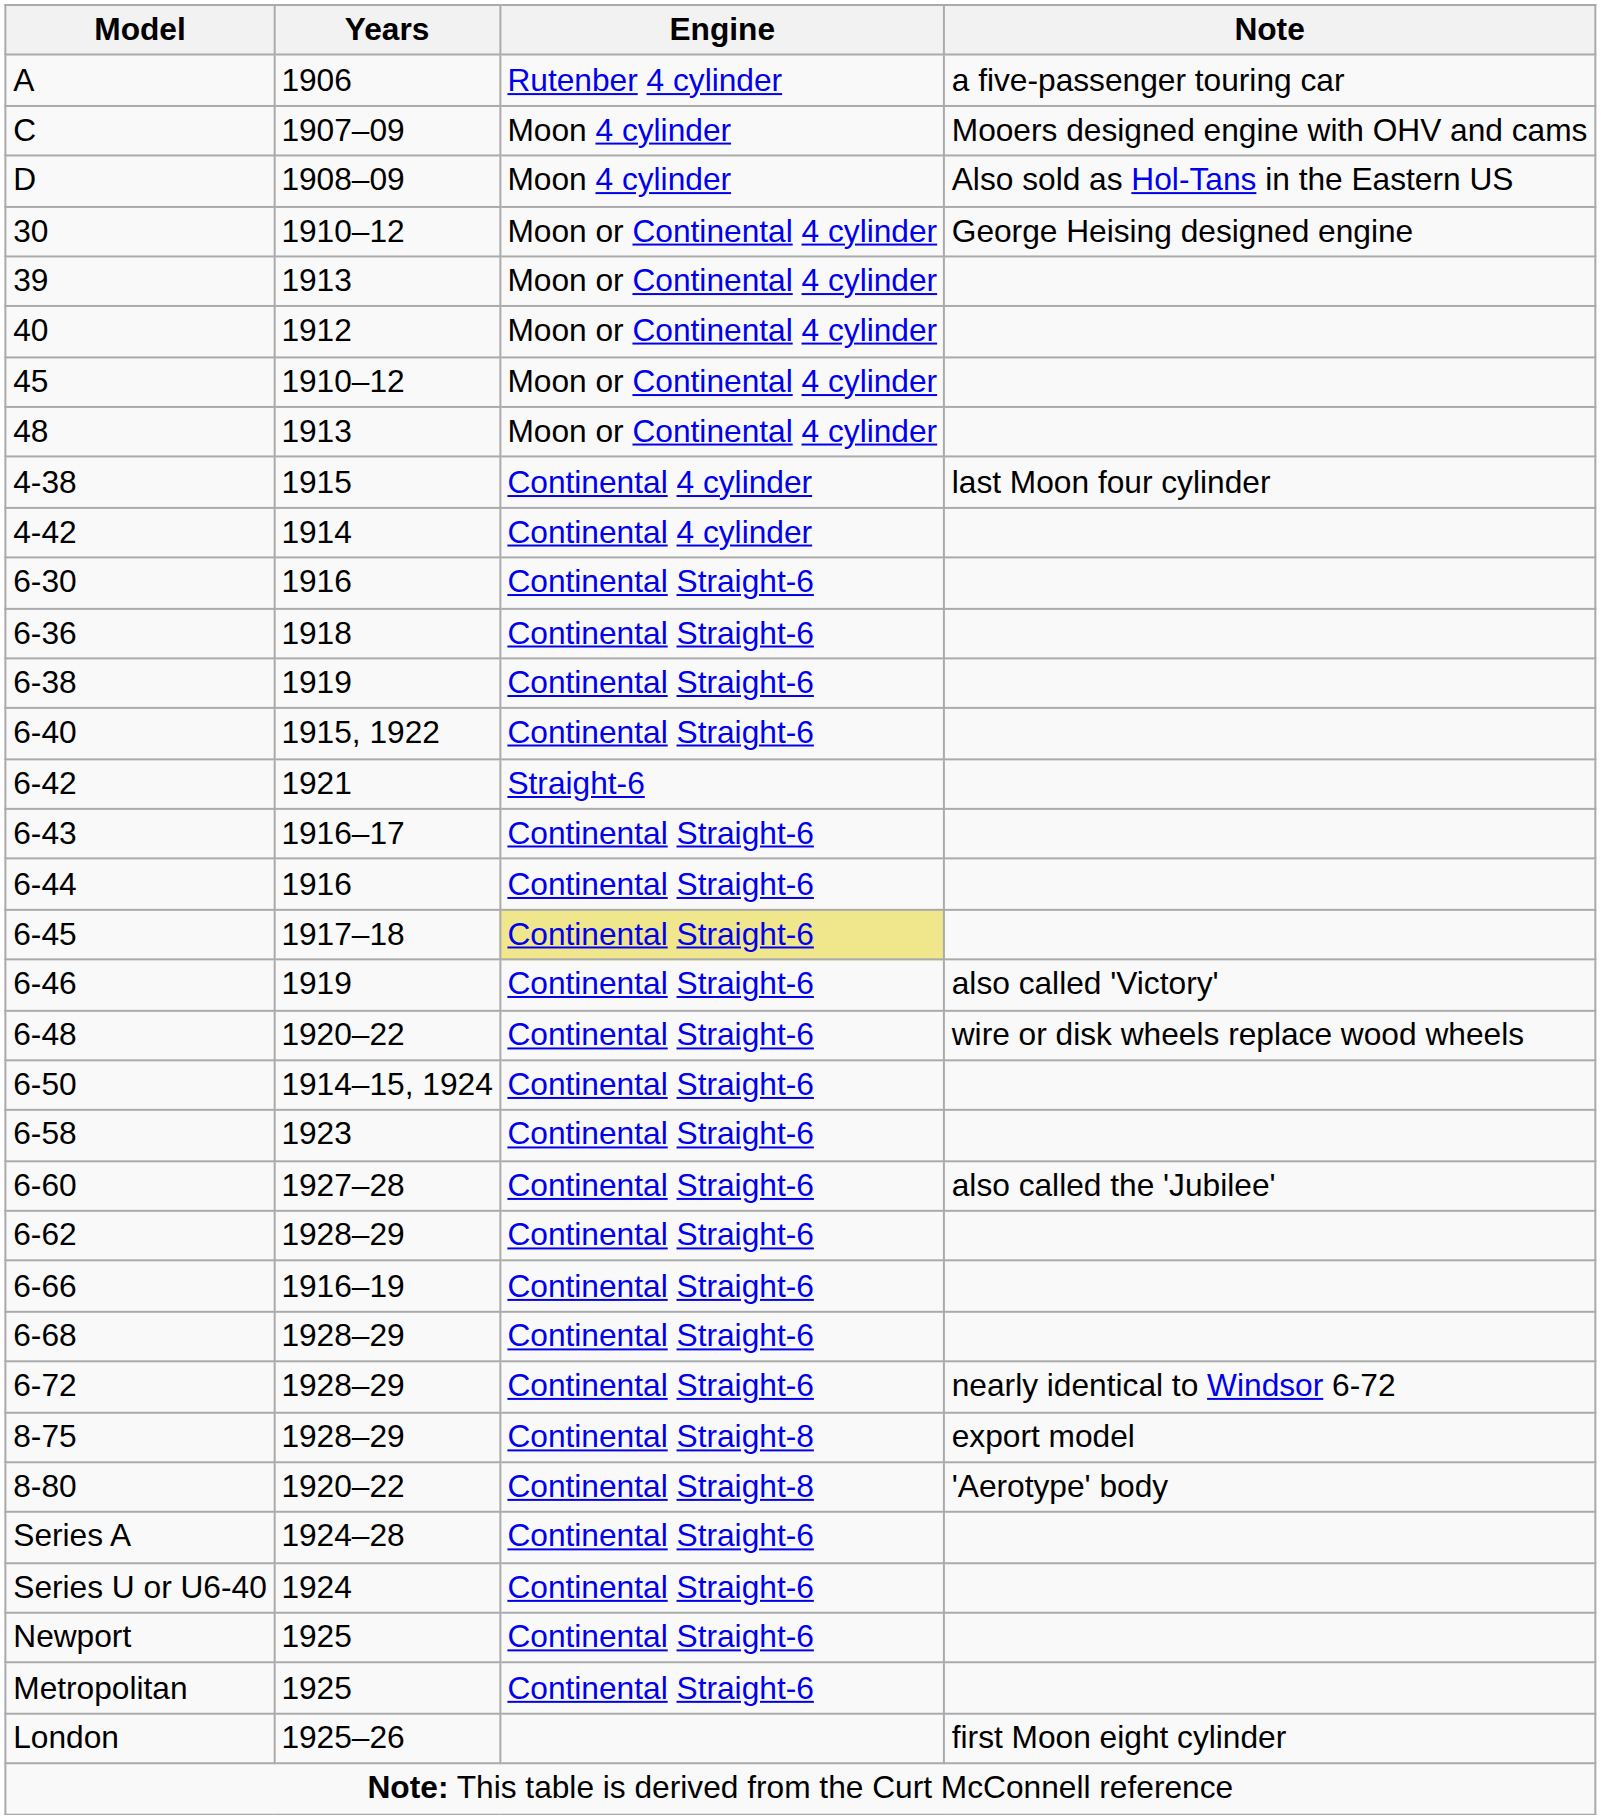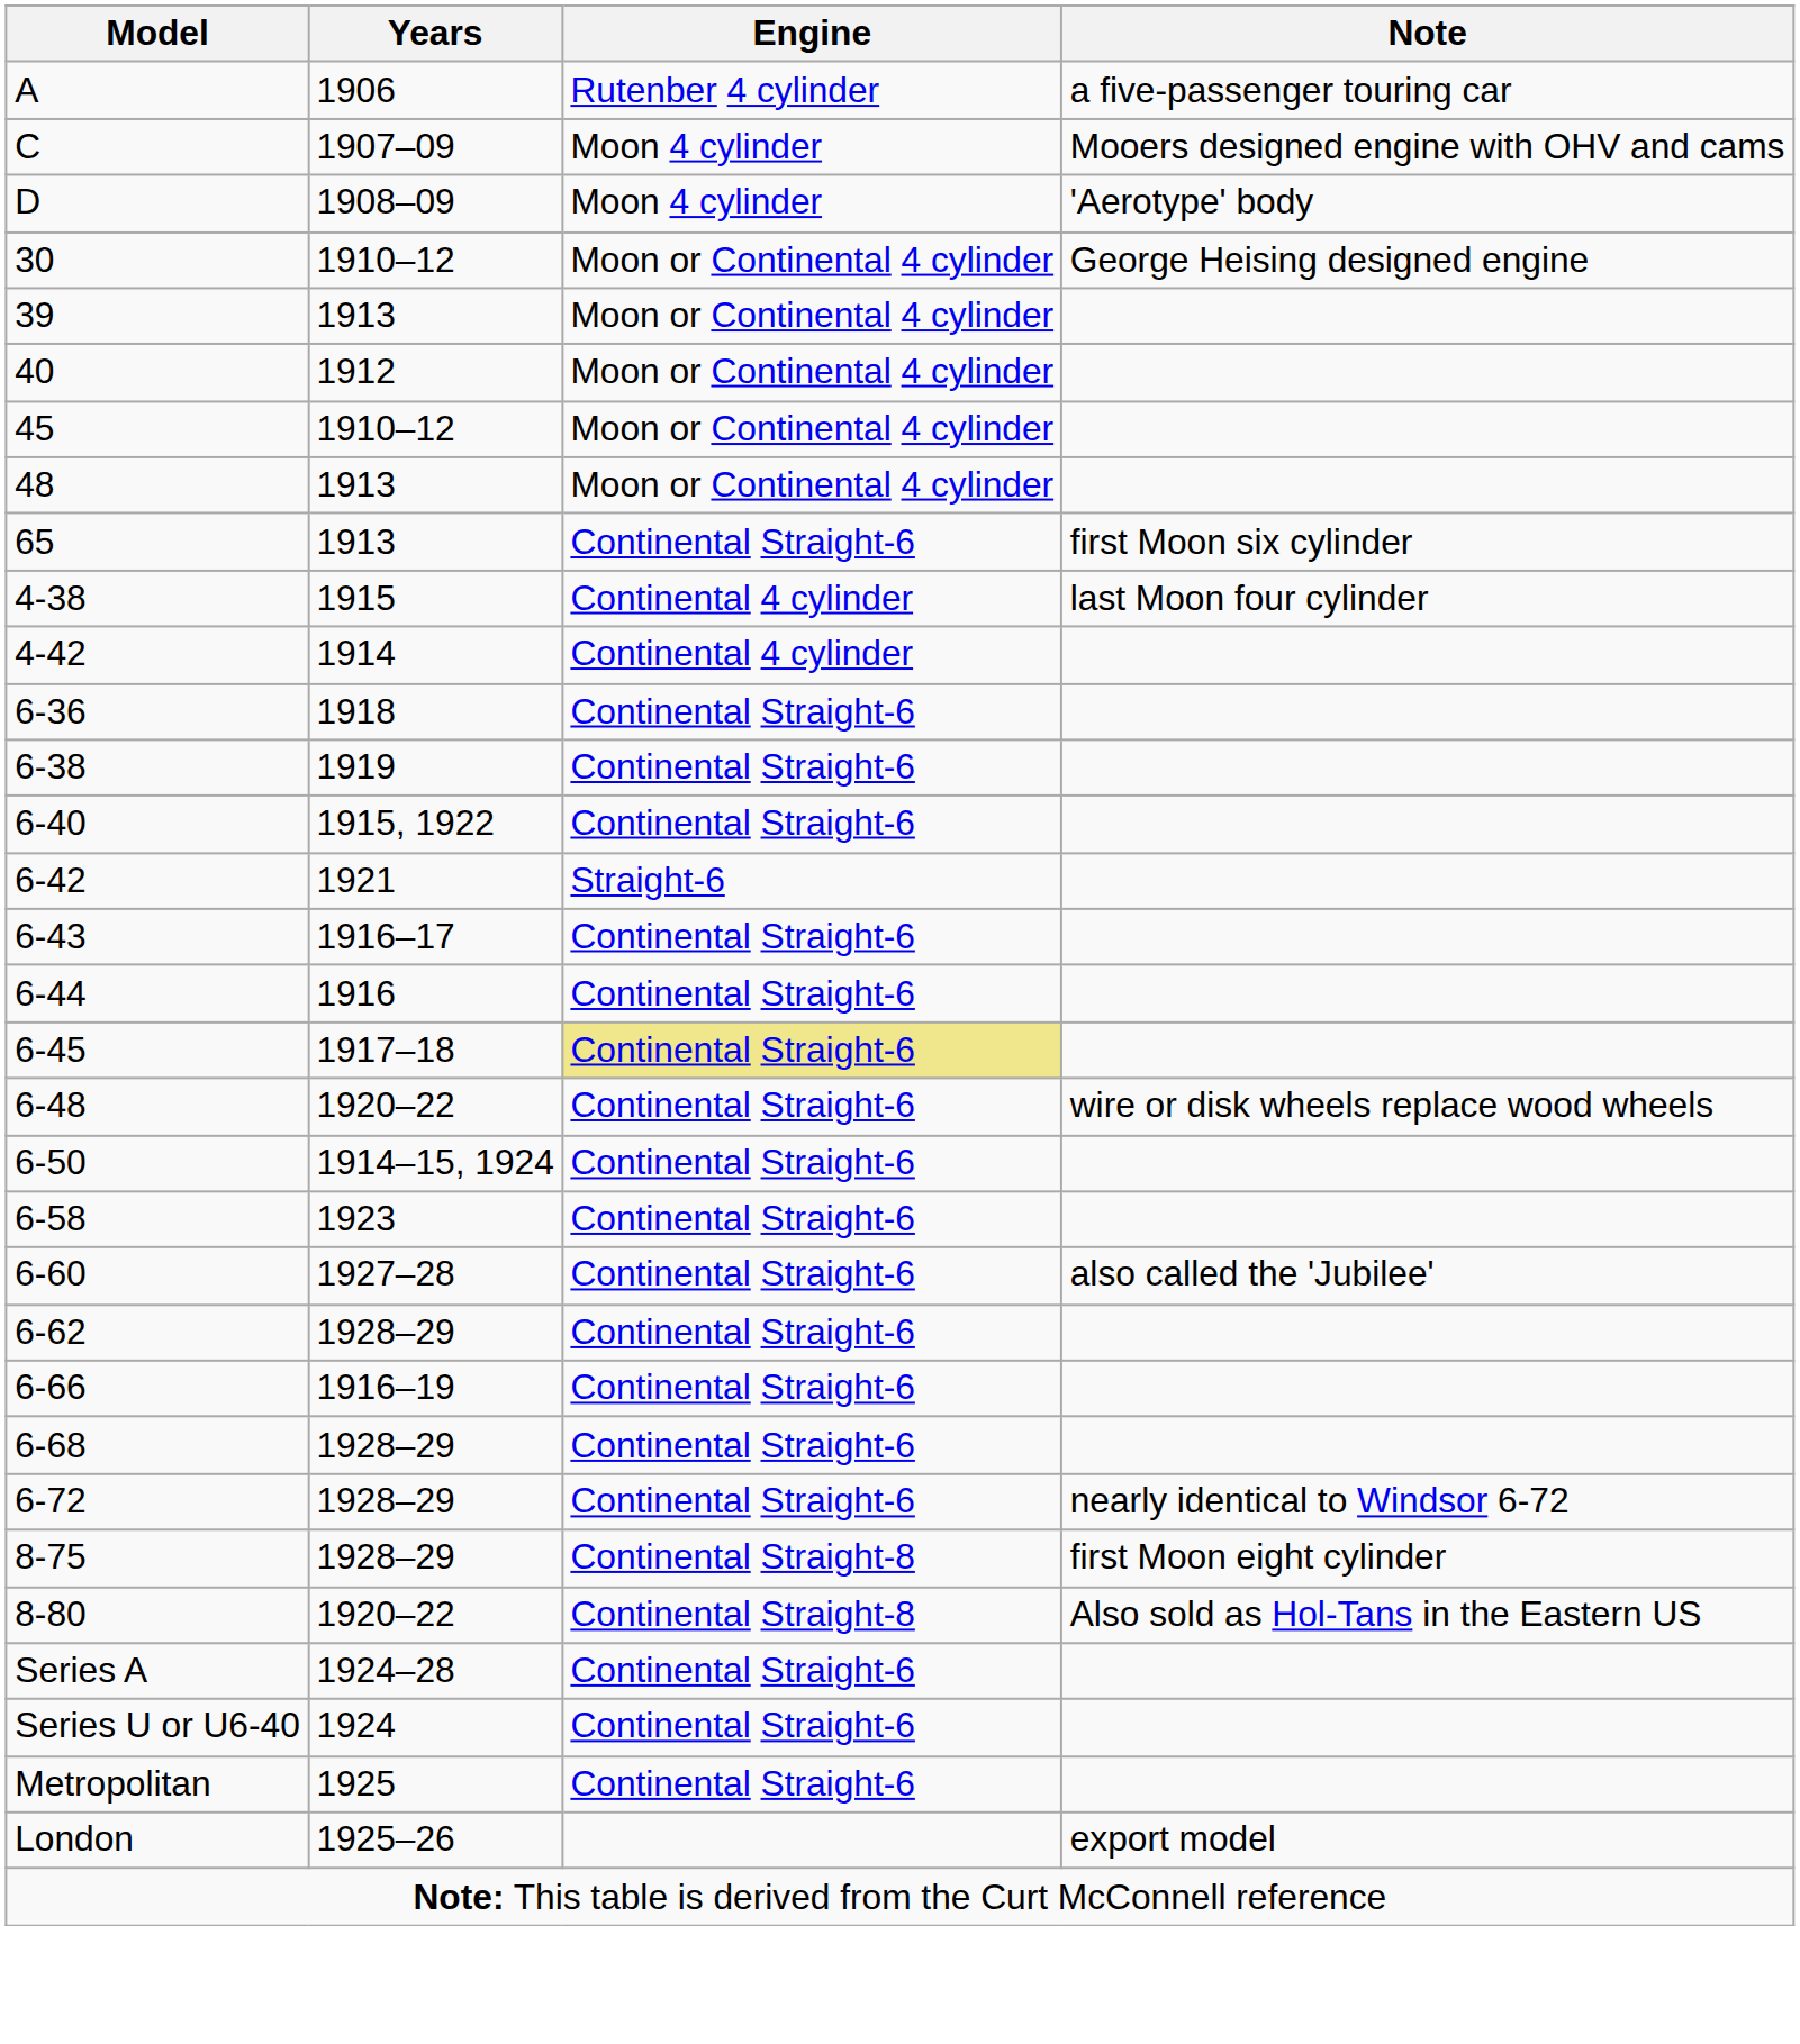 <table class="wikitable" style="margin: 1em auto 1em auto">
 <tr>
 <th>Model</th>
 <th>Years</th>
 <th>Engine</th>
 <th>Note</th>
 </tr>
 <tr>
 <td>A</td>
 <td>1906</td>
 <td><a href='#'>Rutenber</a> <a href='#'>4 cylinder</a></td>
 <td>a five-passenger touring car</td>
 </tr>
 <tr>
 <td>C</td>
 <td>1907–09</td>
 <td>Moon <a href='#'>4 cylinder</a></td>
 <td>Mooers designed engine with OHV and cams</td>
 </tr>
 <tr>
 <td>D</td>
 <td>1908–09</td>
 <td>Moon <a href='#'>4 cylinder</a></td>
-<td>Also sold as <a href='#'>Hol-Tans</a> in the Eastern US</td>
+<td>'Aerotype' body</td>
 </tr>
 <tr>
 <td>30 </td>
 <td>1910–12</td>
 <td>Moon or <a href='#'>Continental</a> <a href='#'>4 cylinder</a></td>
 <td>George Heising designed engine</td>
 </tr>
 <tr>
 <td>39</td>
 <td>1913</td>
 <td>Moon or <a href='#'>Continental</a> <a href='#'>4 cylinder</a></td>
 <td></td>
 </tr>
 <tr>
 <td>40</td>
 <td>1912</td>
 <td>Moon or <a href='#'>Continental</a>  <a href='#'>4 cylinder</a></td>
 <td></td>
 </tr>
 <tr>
 <td>45 </td>
 <td>1910–12</td>
 <td>Moon or <a href='#'>Continental</a>  <a href='#'>4 cylinder</a></td>
 <td></td>
 </tr>
 <tr>
 <td>48</td>
 <td>1913</td>
 <td>Moon or <a href='#'>Continental</a>  <a href='#'>4 cylinder</a></td>
 <td></td>
 </tr>
 <tr>
+<td>65</td>
+<td>1913</td>
+<td><a href='#'>Continental</a>  <a href='#'>Straight-6</a></td>
+<td>first Moon six cylinder</td>
+</tr>
+<tr>
 <td>4-38</td>
 <td>1915</td>
 <td><a href='#'>Continental</a> <a href='#'>4 cylinder</a></td>
 <td>last Moon four cylinder</td>
 </tr>
 <tr>
 <td>4-42</td>
 <td>1914</td>
 <td><a href='#'>Continental</a> <a href='#'>4 cylinder</a></td>
-<td></td>
-</tr>
-<tr>
-<td>6-30</td>
-<td>1916</td>
-<td><a href='#'>Continental</a> <a href='#'>Straight-6</a></td>
 <td></td>
 </tr>
 <tr>
 <td>6-36</td>
 <td>1918</td>
 <td><a href='#'>Continental</a> <a href='#'>Straight-6</a></td>
 <td></td>
 </tr>
 <tr>
 <td>6-38</td>
 <td>1919</td>
 <td><a href='#'>Continental</a> <a href='#'>Straight-6</a></td>
 <td></td>
 </tr>
 <tr>
 <td>6-40</td>
 <td>1915, 1922</td>
 <td><a href='#'>Continental</a> <a href='#'>Straight-6</a></td>
 <td></td>
 </tr>
 <tr>
 <td>6-42</td>
 <td>1921</td>
 <td><a href='#'>Straight-6</a></td>
 <td></td>
 </tr>
 <tr>
 <td>6-43</td>
 <td>1916–17</td>
 <td><a href='#'>Continental</a> <a href='#'>Straight-6</a></td>
 <td></td>
 </tr>
 <tr>
 <td>6-44</td>
 <td>1916</td>
 <td><a href='#'>Continental</a> <a href='#'>Straight-6</a></td>
 <td></td>
 </tr>
 <tr>
 <td>6-45</td>
 <td>1917–18</td>
 <td style="background: khaki;"><a href='#'>Continental</a> <a href='#'>Straight-6</a></td>
 <td></td>
-</tr>
-<tr>
-<td>6-46</td>
-<td>1919</td>
-<td><a href='#'>Continental</a> <a href='#'>Straight-6</a></td>
-<td>also called 'Victory'</td>
 </tr>
 <tr>
 <td>6-48</td>
 <td>1920–22</td>
 <td><a href='#'>Continental</a> <a href='#'>Straight-6</a></td>
 <td>wire or disk wheels replace wood wheels</td>
 </tr>
 <tr>
 <td>6-50</td>
 <td>1914–15, 1924</td>
 <td><a href='#'>Continental</a> <a href='#'>Straight-6</a></td>
 <td></td>
 </tr>
 <tr>
 <td>6-58</td>
 <td>1923</td>
 <td><a href='#'>Continental</a> <a href='#'>Straight-6</a></td>
 <td></td>
 </tr>
 <tr>
 <td>6-60</td>
 <td>1927–28</td>
 <td><a href='#'>Continental</a> <a href='#'>Straight-6</a></td>
 <td>also called the 'Jubilee'</td>
 </tr>
 <tr>
 <td>6-62</td>
 <td>1928–29</td>
 <td><a href='#'>Continental</a> <a href='#'>Straight-6</a></td>
 <td></td>
 </tr>
 <tr>
 <td>6-66</td>
 <td>1916–19</td>
 <td><a href='#'>Continental</a> <a href='#'>Straight-6</a></td>
 <td></td>
 </tr>
 <tr>
 <td>6-68</td>
 <td>1928–29</td>
 <td><a href='#'>Continental</a> <a href='#'>Straight-6</a></td>
 <td></td>
 </tr>
 <tr>
 <td>6-72</td>
 <td>1928–29</td>
 <td><a href='#'>Continental</a> <a href='#'>Straight-6</a></td>
 <td>nearly identical to <a href='#'>Windsor</a> 6-72</td>
 </tr>
 <tr>
 <td>8-75</td>
 <td>1928–29</td>
 <td><a href='#'>Continental</a> <a href='#'>Straight-8</a></td>
-<td>export model</td>
+<td>first Moon eight cylinder</td>
 </tr>
 <tr>
 <td>8-80</td>
 <td>1920–22</td>
 <td><a href='#'>Continental</a> <a href='#'>Straight-8</a></td>
-<td>'Aerotype' body</td>
+<td>Also sold as <a href='#'>Hol-Tans</a> in the Eastern US</td>
 </tr>
 <tr>
 <td>Series A</td>
 <td>1924–28</td>
 <td><a href='#'>Continental</a> <a href='#'>Straight-6</a></td>
 <td></td>
 </tr>
 <tr>
 <td>Series U or U6-40</td>
 <td>1924</td>
 <td><a href='#'>Continental</a> <a href='#'>Straight-6</a></td>
 <td></td>
 </tr>
 <tr>
-<td>Newport</td>
-<td>1925</td>
-<td><a href='#'>Continental</a> <a href='#'>Straight-6</a></td>
-<td></td>
-</tr>
-<tr>
 <td>Metropolitan</td>
 <td>1925</td>
 <td><a href='#'>Continental</a> <a href='#'>Straight-6</a></td>
 <td></td>
 </tr>
 <tr>
 <td>London</td>
 <td>1925–26</td>
 <td></td>
-<td>first Moon eight cylinder</td>
+<td>export model</td>
 </tr>
 <tr>
 <td colspan="4" style="text-align: center;"><strong>Note:</strong> This table is derived from the Curt McConnell reference</td>
 </tr>
 </table>
